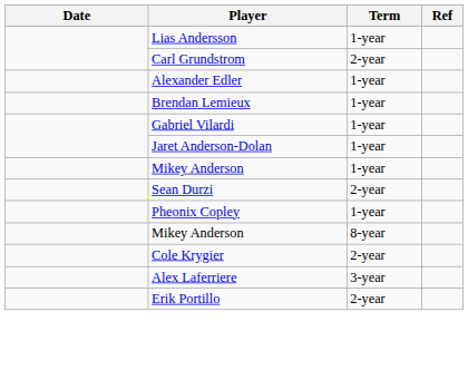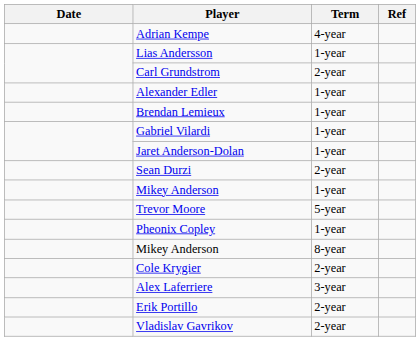 <table class="wikitable">
 <tr>
 <th style="width: 10em;">Date</th>
 <th style="width: 14em;">Player</th>
 <th style="width: 5em;">Term</th>
 <th style="width: 2.5em;">Ref</th>
+</tr>
+<tr>
+<td></td>
+<td><a href='#'>Adrian Kempe</a></td>
+<td>4-year</td>
+<td></td>
 </tr>
 <tr>
 <td rowspan=2></td>
 <td><a href='#'>Lias Andersson</a></td>
 <td>1-year</td>
 <td></td>
 </tr>
 <tr>
 <td><a href='#'>Carl Grundstrom</a></td>
 <td>2-year</td>
 <td></td>
 </tr>
 <tr>
 <td></td>
 <td><a href='#'>Alexander Edler</a></td>
 <td>1-year</td>
 <td></td>
 </tr>
 <tr>
 <td></td>
 <td><a href='#'>Brendan Lemieux</a></td>
 <td>1-year</td>
 <td></td>
 </tr>
 <tr>
 <td rowspan=2></td>
 <td><a href='#'>Gabriel Vilardi</a></td>
 <td>1-year</td>
 <td></td>
 </tr>
 <tr>
 <td><a href='#'>Jaret Anderson-Dolan</a></td>
 <td>1-year</td>
 <td></td>
 </tr>
 <tr>
 <td></td>
+<td><a href='#'>Sean Durzi</a></td>
+<td>2-year</td>
+<td></td>
+</tr>
+<tr>
+<td></td>
 <td><a href='#'>Mikey Anderson</a></td>
 <td>1-year</td>
 <td></td>
 </tr>
 <tr>
 <td></td>
-<td><a href='#'>Sean Durzi</a></td>
-<td>2-year</td>
+<td><a href='#'>Trevor Moore</a></td>
+<td>5-year</td>
 <td></td>
 </tr>
 <tr>
 <td></td>
 <td><a href='#'>Pheonix Copley</a></td>
 <td>1-year</td>
 <td></td>
 </tr>
 <tr>
 <td></td>
 <td>Mikey Anderson</td>
 <td>8-year</td>
 <td></td>
 </tr>
 <tr>
 <td></td>
 <td><a href='#'>Cole Krygier</a></td>
 <td>2-year</td>
 <td></td>
 </tr>
 <tr>
 <td></td>
 <td><a href='#'>Alex Laferriere</a></td>
 <td>3-year</td>
 <td></td>
 </tr>
 <tr>
 <td></td>
 <td><a href='#'>Erik Portillo</a></td>
 <td>2-year</td>
 <td></td>
 </tr>
+<tr>
+<td></td>
+<td><a href='#'>Vladislav Gavrikov</a></td>
+<td>2-year</td>
+<td></td>
+</tr>
 </table>
